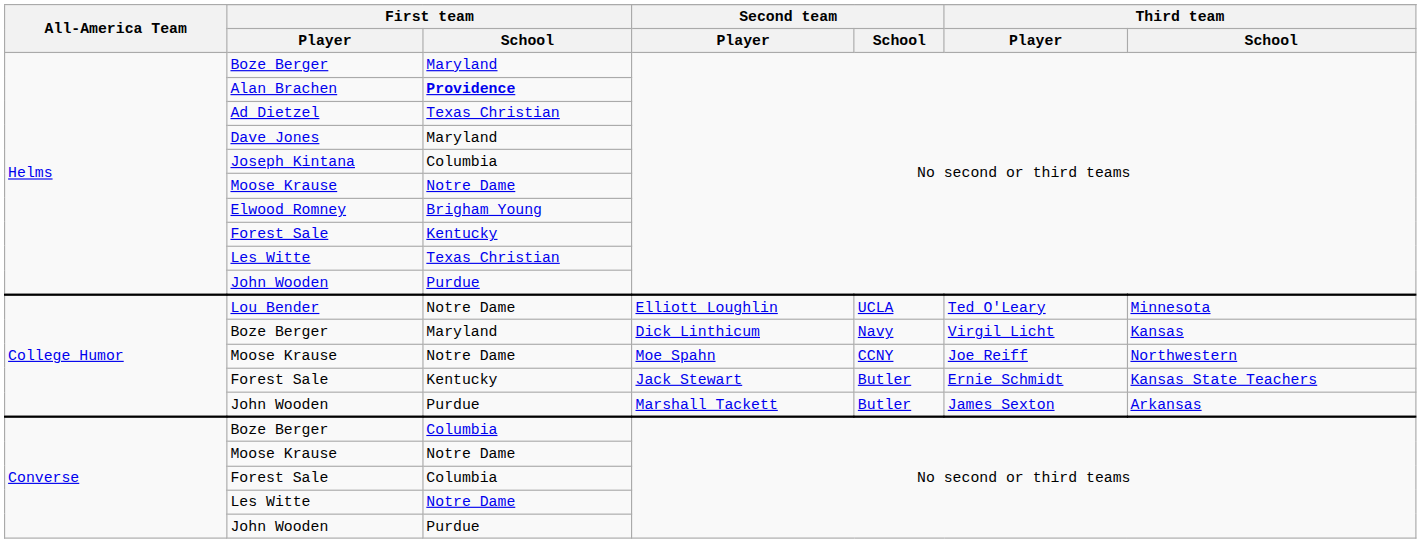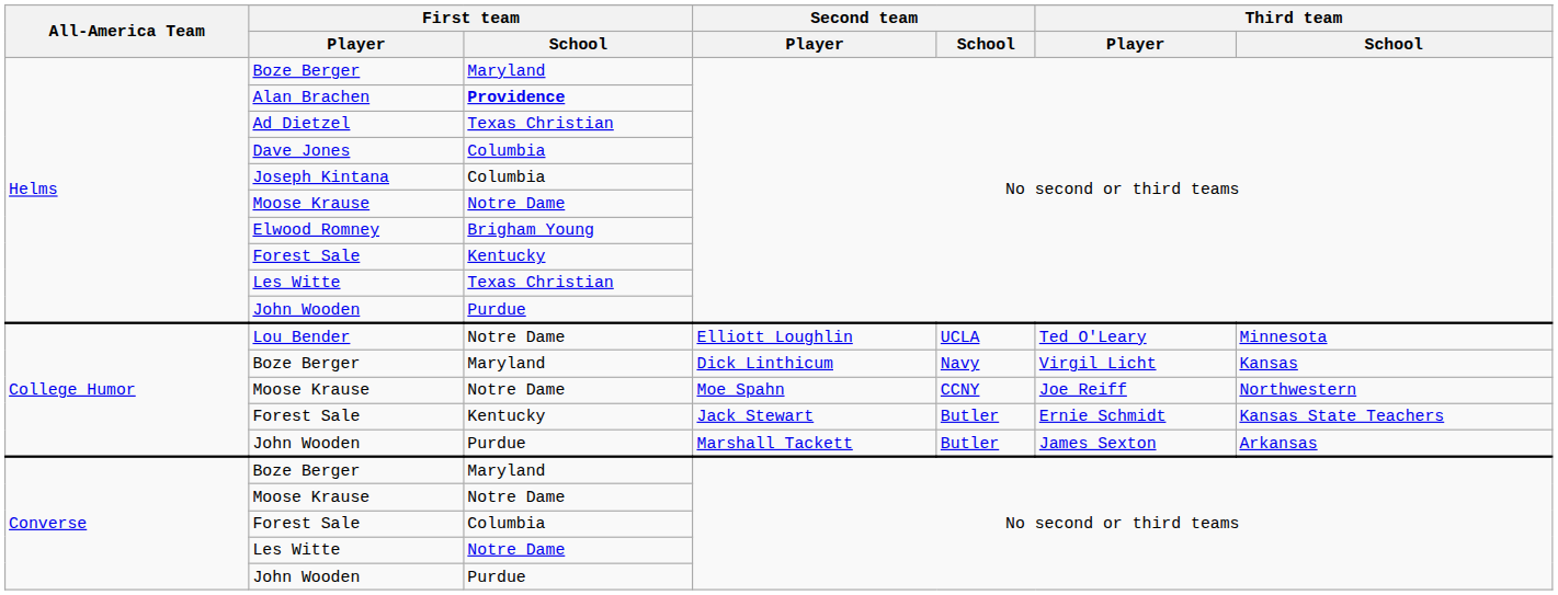 <table class="wikitable" style="width:98%;">
 <tr>
 <th rowspan=3>All-America Team</th>
 </tr>
 <tr>
 <th colspan=2>First team</th>
 <th colspan=2>Second team</th>
 <th colspan=2>Third team</th>
 </tr>
 <tr>
 <th>Player</th>
 <th>School</th>
 <th>Player</th>
 <th>School</th>
 <th>Player</th>
 <th>School</th>
 </tr>
 <tr>
 <td rowspan=10><a href='#'>Helms</a></td>
 <td><a href='#'>Boze Berger</a></td>
 <td><a href='#'>Maryland</a></td>
 <td rowspan="10" colspan="6" style="text-align:center;">No second or third teams</td>
 </tr>
 <tr>
 <td><a href='#'>Alan Brachen</a></td>
 <td><strong><a href='#'>Providence</a></strong></td>
 </tr>
 <tr>
 <td><a href='#'>Ad Dietzel</a></td>
 <td><a href='#'>Texas Christian</a></td>
 </tr>
 <tr>
 <td><a href='#'>Dave Jones</a></td>
-<td>Maryland</td>
+<td><a href='#'>Columbia</a></td>
 </tr>
 <tr>
 <td><a href='#'>Joseph Kintana</a></td>
 <td>Columbia</td>
 </tr>
 <tr>
 <td><a href='#'>Moose Krause</a></td>
 <td><a href='#'>Notre Dame</a></td>
 </tr>
 <tr>
 <td><a href='#'>Elwood Romney</a></td>
 <td><a href='#'>Brigham Young</a></td>
 </tr>
 <tr>
 <td><a href='#'>Forest Sale</a></td>
 <td><a href='#'>Kentucky</a></td>
 </tr>
 <tr>
 <td><a href='#'>Les Witte</a></td>
 <td><a href='#'>Texas Christian</a></td>
 </tr>
 <tr>
 <td><a href='#'>John Wooden</a></td>
 <td><a href='#'>Purdue</a></td>
 </tr>
 <tr style = "border-top:2px solid black;">
 <td rowspan=5><a href='#'>College Humor</a></td>
 <td><a href='#'>Lou Bender</a></td>
 <td>Notre Dame</td>
 <td><a href='#'>Elliott Loughlin</a></td>
 <td><a href='#'>UCLA</a></td>
 <td><a href='#'>Ted O'Leary</a></td>
 <td><a href='#'>Minnesota</a></td>
 </tr>
 <tr>
 <td>Boze Berger</td>
 <td>Maryland</td>
 <td><a href='#'>Dick Linthicum</a></td>
 <td><a href='#'>Navy</a></td>
 <td><a href='#'>Virgil Licht</a></td>
 <td><a href='#'>Kansas</a></td>
 </tr>
 <tr>
 <td>Moose Krause</td>
 <td>Notre Dame</td>
 <td><a href='#'>Moe Spahn</a></td>
 <td><a href='#'>CCNY</a></td>
 <td><a href='#'>Joe Reiff</a></td>
 <td><a href='#'>Northwestern</a></td>
 </tr>
 <tr>
 <td>Forest Sale</td>
 <td>Kentucky</td>
 <td><a href='#'>Jack Stewart</a></td>
 <td><a href='#'>Butler</a></td>
 <td><a href='#'>Ernie Schmidt</a></td>
 <td><a href='#'>Kansas State Teachers</a></td>
 </tr>
 <tr>
 <td>John Wooden</td>
 <td>Purdue</td>
 <td><a href='#'>Marshall Tackett</a></td>
 <td><a href='#'>Butler</a></td>
 <td><a href='#'>James Sexton</a></td>
 <td><a href='#'>Arkansas</a></td>
 </tr>
 <tr style = "border-top:2px solid black;">
 <td rowspan=5><a href='#'>Converse</a></td>
 <td>Boze Berger</td>
-<td><a href='#'>Columbia</a></td>
+<td>Maryland</td>
 <td rowspan="5" colspan="6" style="text-align:center;">No second or third teams</td>
 </tr>
 <tr>
 <td>Moose Krause</td>
 <td>Notre Dame</td>
 </tr>
 <tr>
 <td>Forest Sale</td>
 <td>Columbia</td>
 </tr>
 <tr>
 <td>Les Witte</td>
 <td><a href='#'>Notre Dame</a></td>
 </tr>
 <tr>
 <td>John Wooden</td>
 <td>Purdue</td>
 </tr>
 </table>
